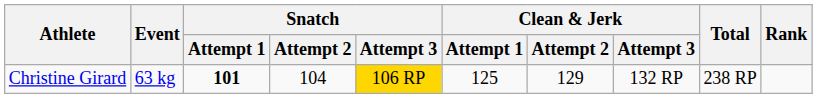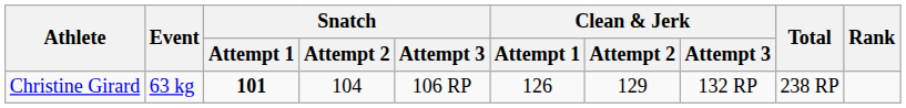 <table class="wikitable" border="1" style="font-size:90%;">
 <tr>
 <th rowspan=2>Athlete</th>
 <th rowspan=2>Event</th>
 <th colspan=3>Snatch</th>
 <th colspan=3>Clean & Jerk</th>
 <th rowspan=2>Total</th>
 <th rowspan=2>Rank</th>
 </tr>
 <tr>
 <th>Attempt 1</th>
 <th>Attempt 2</th>
 <th>Attempt 3</th>
 <th>Attempt 1</th>
 <th>Attempt 2</th>
 <th>Attempt 3</th>
 </tr>
 <tr>
 <td><a href='#'>Christine Girard</a></td>
 <td><a href='#'>63 kg</a></td>
 <td align=center><strong>101</strong></td>
 <td align=center>104</td>
-<td align=center style="background: gold;">106 RP</td>
-<td align=center>125</td>
+<td align=center>106 RP</td>
+<td align=center>126</td>
 <td align=center>129</td>
 <td align=center>132 RP</td>
 <td align=center>238 RP</td>
 <td align=center></td>
 </tr>
 </table>
